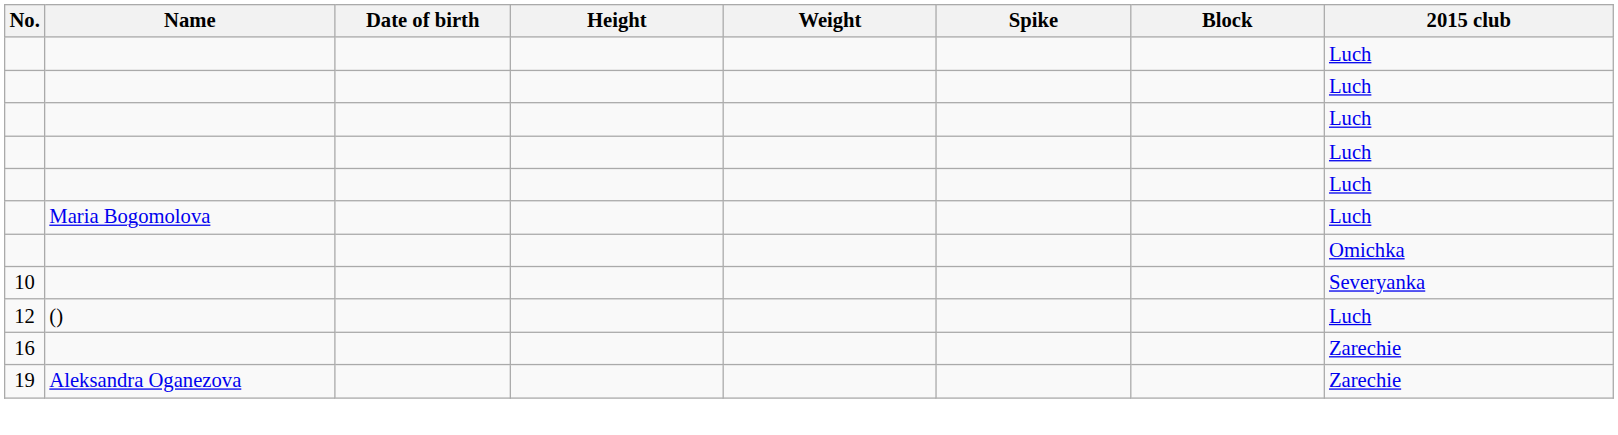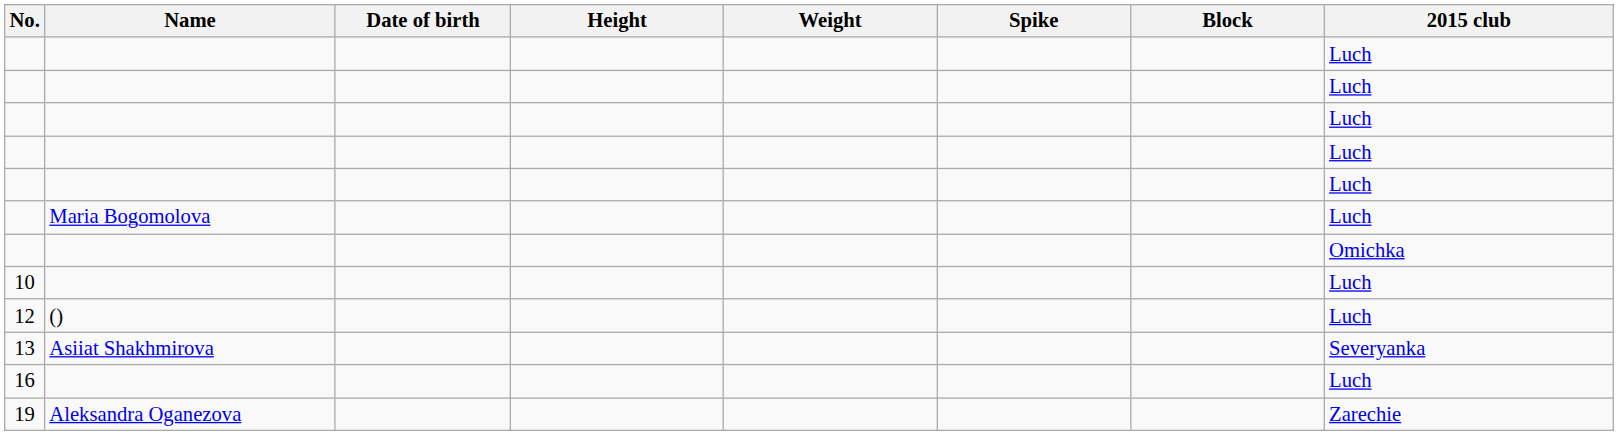 <table class="wikitable sortable" style="text-align:center;">
 <tr>
 <th>No.</th>
 <th style="width:15em">Name</th>
 <th style="width:9em">Date of birth</th>
 <th style="width:11em">Height</th>
 <th style="width:11em">Weight</th>
 <th style="width:10em">Spike</th>
 <th style="width:10em">Block</th>
 <th style="width:15em">2015 club</th>
 </tr>
 <tr>
 <td></td>
 <td align=left></td>
 <td align=right></td>
 <td></td>
 <td></td>
 <td></td>
 <td></td>
 <td align=left> <a href='#'>Luch</a></td>
 </tr>
 <tr>
 <td></td>
 <td align=left></td>
 <td align=right></td>
 <td></td>
 <td></td>
 <td></td>
 <td></td>
 <td align=left> <a href='#'>Luch</a></td>
 </tr>
 <tr>
 <td></td>
 <td align=left></td>
 <td align=right></td>
 <td></td>
 <td></td>
 <td></td>
 <td></td>
 <td align=left> <a href='#'>Luch</a></td>
 </tr>
 <tr>
 <td></td>
 <td align=left></td>
 <td align=right></td>
 <td></td>
 <td></td>
 <td></td>
 <td></td>
 <td align=left> <a href='#'>Luch</a></td>
 </tr>
 <tr>
 <td></td>
 <td align=left></td>
 <td align=right></td>
 <td></td>
 <td></td>
 <td></td>
 <td></td>
 <td align=left> <a href='#'>Luch</a></td>
 </tr>
 <tr>
 <td></td>
 <td align=left><a href='#'>Maria Bogomolova</a></td>
 <td align=right></td>
 <td></td>
 <td></td>
 <td></td>
 <td></td>
 <td align=left> <a href='#'>Luch</a></td>
 </tr>
 <tr>
 <td></td>
 <td align=left></td>
 <td align=right></td>
 <td></td>
 <td></td>
 <td></td>
 <td></td>
 <td align=left> <a href='#'>Omichka</a></td>
 </tr>
 <tr>
 <td>10</td>
 <td align=left></td>
 <td align=right></td>
 <td></td>
 <td></td>
 <td></td>
 <td></td>
-<td align=left> <a href='#'>Severyanka</a></td>
+<td align=left> <a href='#'>Luch</a></td>
 </tr>
 <tr>
 <td>12</td>
 <td align=left> ()</td>
 <td align=right></td>
 <td></td>
 <td></td>
 <td></td>
 <td></td>
 <td align=left> <a href='#'>Luch</a></td>
 </tr>
 <tr>
+<td>13</td>
+<td align=left><a href='#'>Asiiat Shakhmirova</a></td>
+<td align=right></td>
+<td></td>
+<td></td>
+<td></td>
+<td></td>
+<td align=left> <a href='#'>Severyanka</a></td>
+</tr>
+<tr>
 <td>16</td>
 <td align=left></td>
 <td align=right></td>
 <td></td>
 <td></td>
 <td></td>
 <td></td>
-<td align=left> <a href='#'>Zarechie</a></td>
+<td align=left> <a href='#'>Luch</a></td>
 </tr>
 <tr>
 <td>19</td>
 <td align=left><a href='#'>Aleksandra Oganezova</a></td>
 <td align=right></td>
 <td></td>
 <td></td>
 <td></td>
 <td></td>
 <td align=left> <a href='#'>Zarechie</a></td>
 </tr>
 </table>
